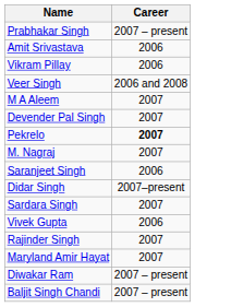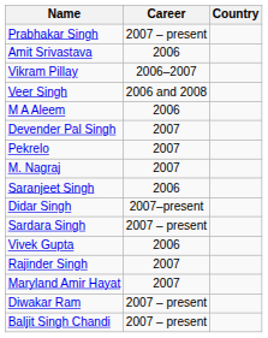 <table class="wikitable sortable" style="text-align: center;">
 <tr>
 <th class="unsortable">Name</th>
 <th class="unsortable">Career</th>
+<th class="unsortable">Country</th>
 </tr>
 <tr>
 <td align="left"><a href='#'>Prabhakar Singh</a></td>
 <td>2007 – present</td>
+<td></td>
 </tr>
 <tr>
 <td align="left"><a href='#'>Amit Srivastava</a></td>
 <td>2006</td>
+<td></td>
 </tr>
 <tr>
 <td align="left"><a href='#'>Vikram Pillay</a></td>
-<td>2006</td>
+<td>2006–2007</td>
+<td></td>
 </tr>
 <tr>
 <td align="left"><a href='#'>Veer Singh</a></td>
 <td>2006 and 2008</td>
+<td></td>
 </tr>
 <tr>
 <td align="left"><a href='#'>M A Aleem</a></td>
-<td>2007</td>
+<td>2006</td>
+<td></td>
 </tr>
 <tr>
 <td align="left"><a href='#'>Devender Pal Singh</a></td>
 <td>2007</td>
+<td></td>
 </tr>
 <tr>
 <td align="left"><a href='#'>Pekrelo</a></td>
-<td><strong>2007</strong></td>
+<td>2007</td>
+<td></td>
 </tr>
 <tr>
 <td align="left"><a href='#'>M. Nagraj</a></td>
 <td>2007</td>
+<td></td>
 </tr>
 <tr>
 <td align="left"><a href='#'>Saranjeet Singh</a></td>
 <td>2006</td>
+<td></td>
 </tr>
 <tr>
 <td align="left"><a href='#'>Didar Singh</a></td>
 <td>2007–present</td>
+<td></td>
 </tr>
 <tr>
 <td align="left"><a href='#'>Sardara Singh</a></td>
-<td>2007</td>
+<td>2007 – present</td>
+<td></td>
 </tr>
 <tr>
 <td align="left"><a href='#'>Vivek Gupta</a></td>
 <td>2006</td>
+<td></td>
 </tr>
 <tr>
 <td align="left"><a href='#'>Rajinder Singh</a></td>
 <td>2007</td>
+<td></td>
 </tr>
 <tr>
 <td align="left"><a href='#'>Maryland Amir Hayat</a></td>
 <td>2007</td>
+<td></td>
 </tr>
 <tr>
 <td align="left"><a href='#'>Diwakar Ram</a></td>
 <td>2007 – present</td>
+<td></td>
 </tr>
 <tr>
 <td align="left"><a href='#'>Baljit Singh Chandi</a></td>
 <td>2007 – present</td>
+<td></td>
 </tr>
 </table>
